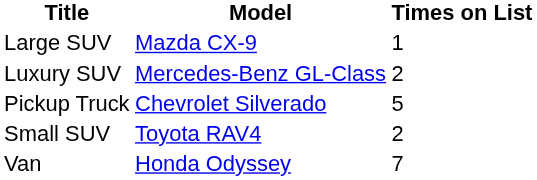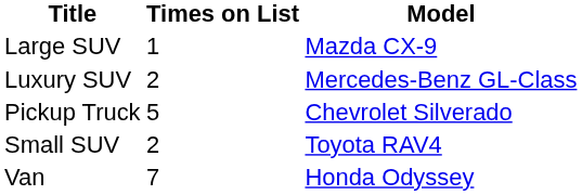 <table>
 <tr>
 <th>Title</th>
+<th>Times on List</th>
 <th>Model</th>
-<th>Times on List</th>
 </tr>
 <tr>
 <td>Large SUV</td>
+<td>1</td>
 <td><a href='#'>Mazda CX-9</a></td>
-<td>1</td>
 </tr>
 <tr>
 <td>Luxury SUV</td>
+<td>2</td>
 <td><a href='#'>Mercedes-Benz GL-Class</a></td>
-<td>2</td>
 </tr>
 <tr>
 <td>Pickup Truck</td>
+<td>5</td>
 <td><a href='#'>Chevrolet Silverado</a></td>
-<td>5</td>
 </tr>
 <tr>
 <td>Small SUV</td>
+<td>2</td>
 <td><a href='#'>Toyota RAV4</a></td>
-<td>2</td>
 </tr>
 <tr>
 <td>Van</td>
+<td>7</td>
 <td><a href='#'>Honda Odyssey</a></td>
-<td>7</td>
 </tr>
 </table>
